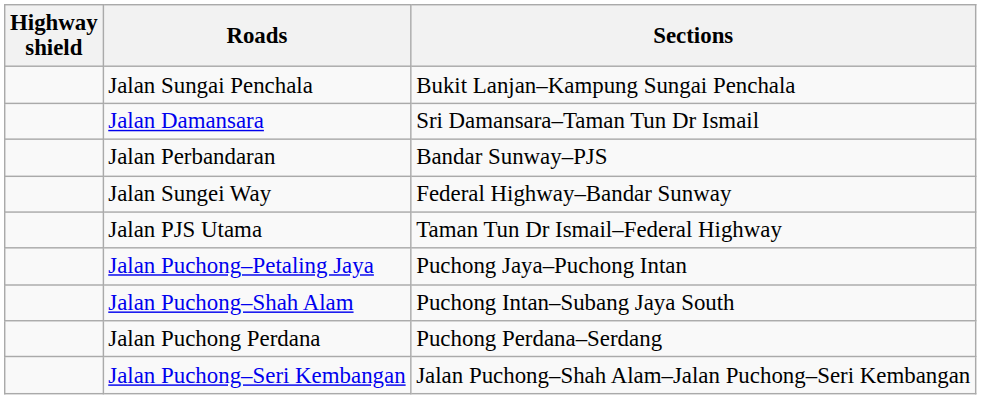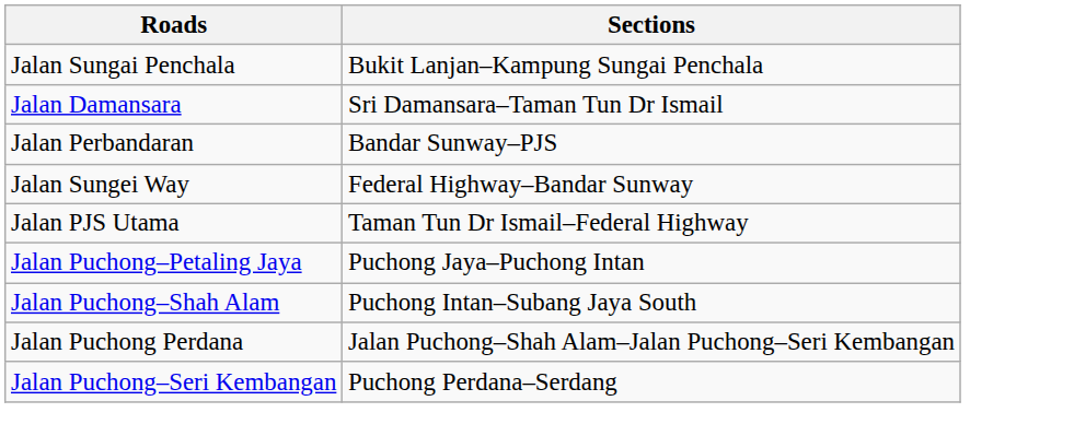 <table class=wikitable>
 <tr>
-<th>Highway<br>shield</th>
 <th>Roads</th>
 <th>Sections</th>
 </tr>
 <tr>
-<td></td>
 <td>Jalan Sungai Penchala</td>
 <td>Bukit Lanjan–Kampung Sungai Penchala</td>
 </tr>
 <tr>
-<td></td>
 <td><a href='#'>Jalan Damansara</a></td>
 <td>Sri Damansara–Taman Tun Dr Ismail</td>
 </tr>
 <tr>
-<td></td>
 <td>Jalan Perbandaran</td>
 <td>Bandar Sunway–PJS</td>
 </tr>
 <tr>
-<td></td>
 <td>Jalan Sungei Way</td>
 <td>Federal Highway–Bandar Sunway</td>
 </tr>
 <tr>
-<td></td>
 <td>Jalan PJS Utama</td>
 <td>Taman Tun Dr Ismail–Federal Highway</td>
 </tr>
 <tr>
-<td></td>
 <td><a href='#'>Jalan Puchong–Petaling Jaya</a></td>
 <td>Puchong Jaya–Puchong Intan</td>
 </tr>
 <tr>
-<td></td>
 <td><a href='#'>Jalan Puchong–Shah Alam</a></td>
 <td>Puchong Intan–Subang Jaya South</td>
 </tr>
 <tr>
-<td></td>
 <td>Jalan Puchong Perdana</td>
+<td>Jalan Puchong–Shah Alam–Jalan Puchong–Seri Kembangan</td>
+</tr>
+<tr>
+<td><a href='#'>Jalan Puchong–Seri Kembangan</a></td>
 <td>Puchong Perdana–Serdang</td>
 </tr>
-<tr>
-<td></td>
-<td><a href='#'>Jalan Puchong–Seri Kembangan</a></td>
-<td>Jalan Puchong–Shah Alam–Jalan Puchong–Seri Kembangan</td>
-</tr>
 </table>
